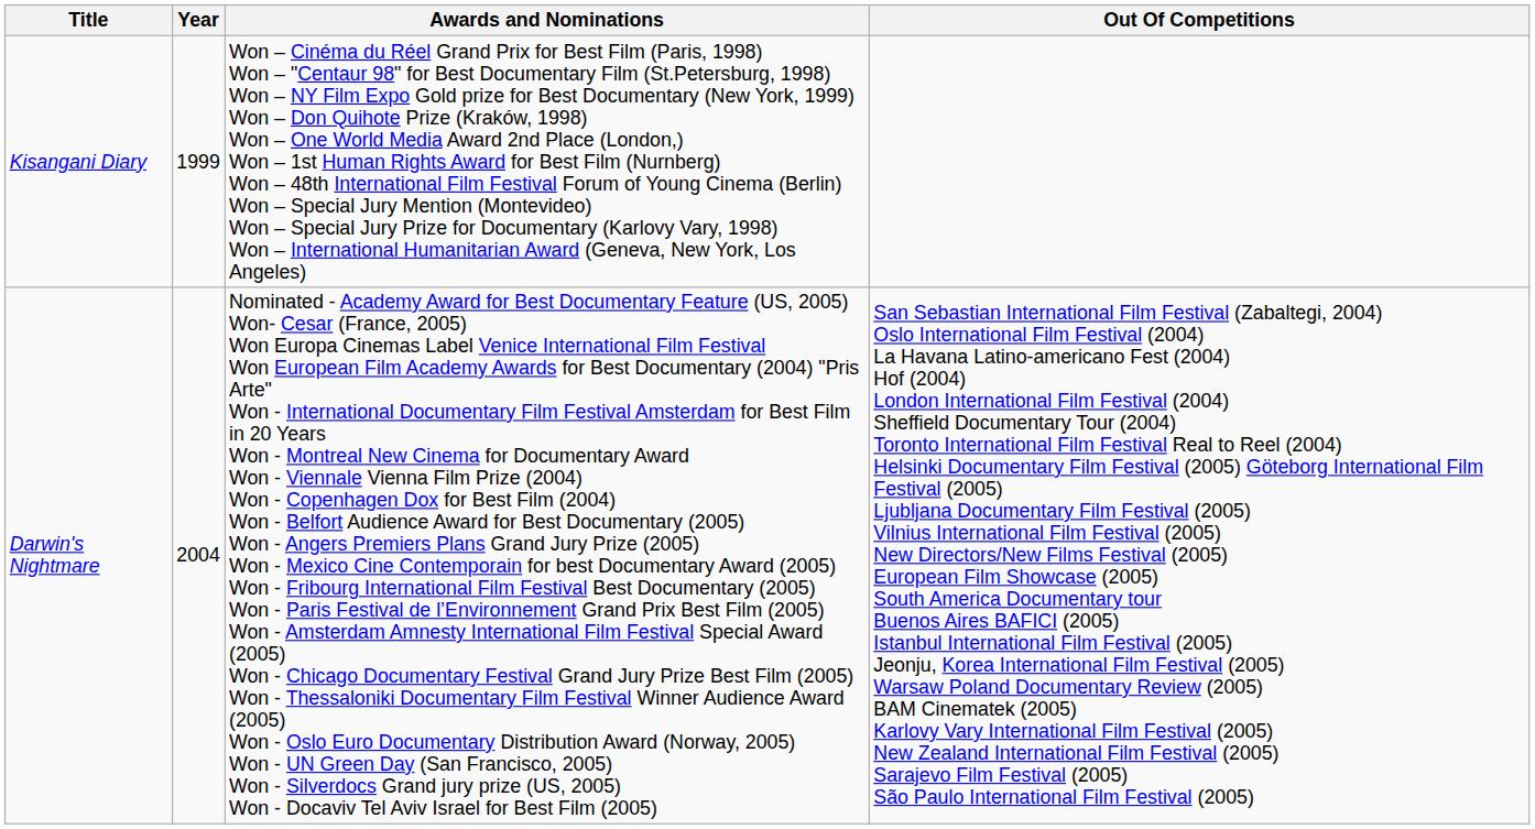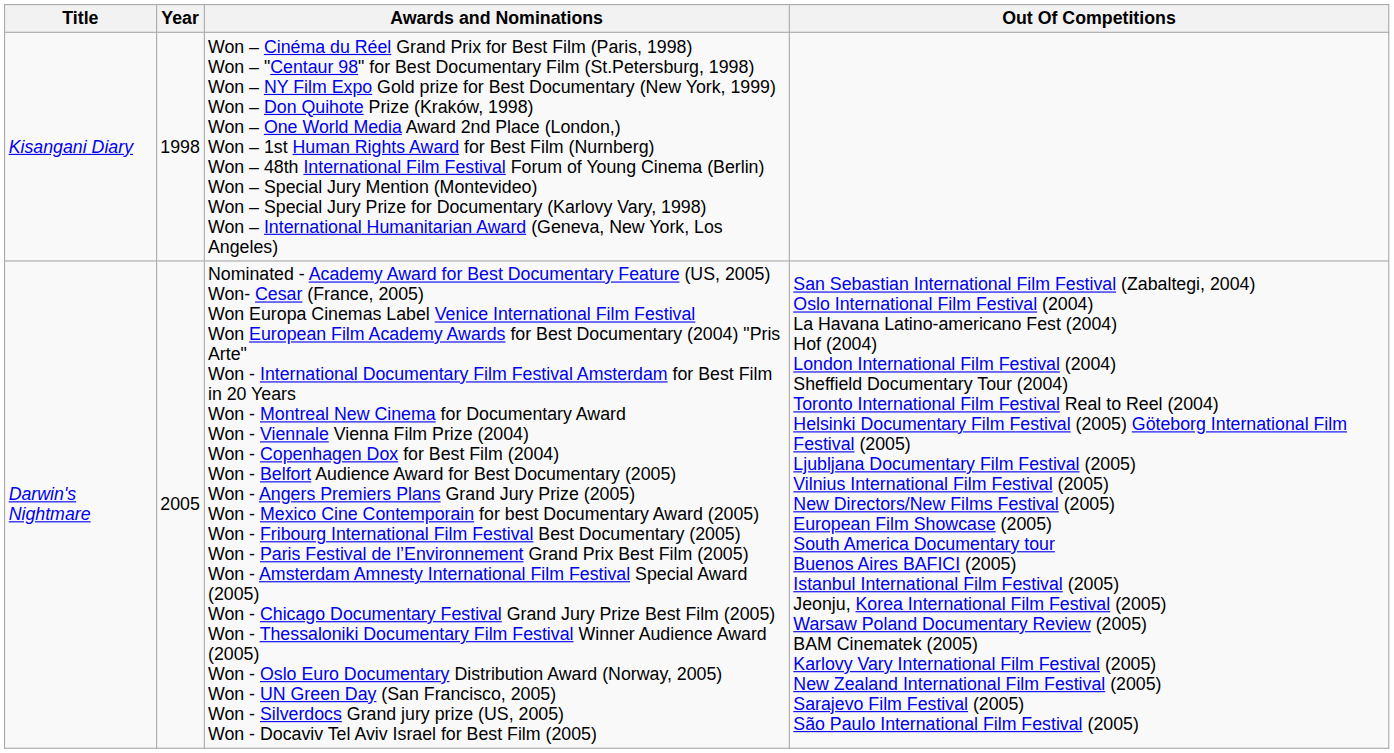 <table class="wikitable sortable">
 <tr>
 <th>Title</th>
 <th>Year</th>
 <th>Awards and Nominations</th>
 <th>Out Of Competitions</th>
 </tr>
 <tr>
 <td><em><a href='#'>Kisangani Diary</a></em></td>
-<td>1999</td>
+<td>1998</td>
 <td>Won – <a href='#'>Cinéma du Réel</a> Grand Prix for Best Film (Paris, 1998)<br>Won – "<a href='#'>Centaur 98</a>" for Best Documentary Film (St.Petersburg, 1998)<br>Won – <a href='#'>NY Film Expo</a> Gold prize for Best Documentary (New York, 1999) <br>Won – <a href='#'>Don Quihote</a> Prize (Kraków, 1998)<br>Won – <a href='#'>One World Media</a> Award 2nd Place (London,)<br>Won – 1st <a href='#'>Human Rights Award</a> for Best Film (Nurnberg)<br> Won – 48th <a href='#'>International Film Festival</a> Forum of Young Cinema (Berlin)<br>Won – Special Jury Mention (Montevideo)<br>Won – Special Jury Prize for Documentary (Karlovy Vary, 1998)<br>Won – <a href='#'>International Humanitarian Award</a> (Geneva, New York, Los Angeles)<br></td>
 <td></td>
 </tr>
 <tr>
 <td><em><a href='#'>Darwin's Nightmare</a></em></td>
-<td>2004</td>
+<td>2005</td>
 <td>Nominated - <a href='#'>Academy Award for Best Documentary Feature</a> (US, 2005)<br> Won- <a href='#'>Cesar</a> (France, 2005)<br>Won Europa Cinemas Label <a href='#'>Venice International Film Festival</a> <br>Won <a href='#'>European Film Academy Awards</a> for Best Documentary (2004) "Pris Arte" <br> Won - <a href='#'>International Documentary Film Festival Amsterdam</a> for Best Film in 20 Years <br> Won - <a href='#'>Montreal New Cinema</a> for Documentary Award <br>Won - <a href='#'>Viennale</a> Vienna Film Prize (2004) <br>Won - <a href='#'>Copenhagen Dox</a> for Best Film (2004) <br>Won - <a href='#'>Belfort</a> Audience Award for Best Documentary (2005) <br>Won - <a href='#'>Angers Premiers Plans</a> Grand Jury Prize (2005)<br>Won - <a href='#'>Mexico Cine Contemporain</a> for best Documentary Award (2005)<br>Won - <a href='#'>Fribourg International Film Festival</a> Best Documentary (2005)<br>Won - <a href='#'>Paris Festival de l’Environnement</a> Grand Prix Best Film (2005)<br>Won - <a href='#'>Amsterdam Amnesty International Film Festival</a> Special Award (2005)<br>Won - <a href='#'>Chicago Documentary Festival</a> Grand Jury Prize Best Film (2005)<br>Won - <a href='#'>Thessaloniki Documentary Film Festival</a> Winner Audience Award (2005)<br>Won - <a href='#'>Oslo Euro Documentary</a> Distribution Award (Norway, 2005)<br>Won - <a href='#'>UN Green Day</a> (San Francisco, 2005)<br>Won - <a href='#'>Silverdocs</a> Grand jury prize (US, 2005)<br>Won - Docaviv Tel Aviv Israel for Best Film (2005)</td>
 <td><a href='#'>San Sebastian International Film Festival</a> (Zabaltegi, 2004)<br><a href='#'>Oslo International Film Festival</a> (2004)<br>La Havana Latino-americano Fest (2004)<br>Hof (2004)<br><a href='#'>London International Film Festival</a> (2004)<br>Sheffield Documentary Tour (2004)<br><a href='#'>Toronto International Film Festival</a> Real to Reel  (2004)<br><a href='#'>Helsinki Documentary Film Festival</a> (2005) <a href='#'>Göteborg International Film Festival</a> (2005)<br><a href='#'>Ljubljana Documentary Film Festival</a> (2005)<br><a href='#'>Vilnius International Film Festival</a> (2005)<br><a href='#'>New Directors/New Films Festival</a> (2005)<br><a href='#'>European Film Showcase</a> (2005)<br><a href='#'>South America Documentary tour</a><br><a href='#'>Buenos Aires BAFICI</a> (2005)<br><a href='#'>Istanbul International Film Festival</a> (2005)<br>Jeonju, <a href='#'>Korea International Film Festival</a> (2005)<br><a href='#'>Warsaw Poland Documentary Review</a> (2005)<br>BAM Cinematek (2005)<br><a href='#'>Karlovy Vary International Film Festival</a> (2005)<br><a href='#'>New Zealand International Film Festival</a> (2005)<br><a href='#'>Sarajevo Film Festival</a> (2005)<br><a href='#'>São Paulo International Film Festival</a> (2005)</td>
 </tr>
 </table>
